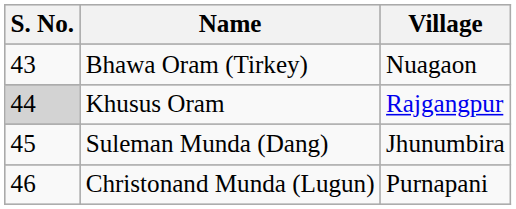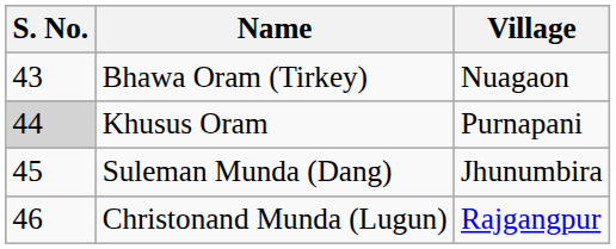 <table class="wikitable">
 <tr>
 <th>S. No.</th>
 <th>Name</th>
 <th>Village</th>
 </tr>
 <tr>
 <td>43</td>
 <td>Bhawa Oram (Tirkey)</td>
 <td>Nuagaon</td>
 </tr>
 <tr>
 <td style="background: lightgrey;">44</td>
 <td>Khusus Oram</td>
-<td><a href='#'>Rajgangpur</a></td>
+<td>Purnapani</td>
 </tr>
 <tr>
 <td>45</td>
 <td>Suleman Munda (Dang)</td>
 <td>Jhunumbira</td>
 </tr>
 <tr>
 <td>46</td>
 <td>Christonand Munda (Lugun)</td>
-<td>Purnapani</td>
+<td><a href='#'>Rajgangpur</a></td>
 </tr>
 </table>
